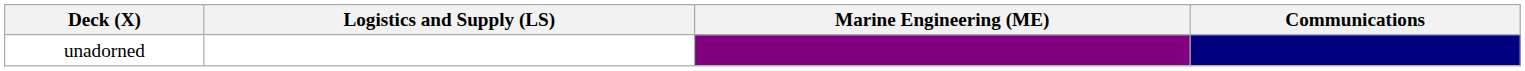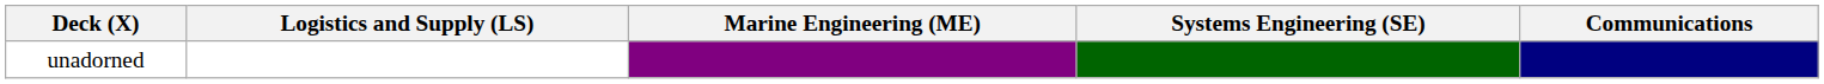 <table class="wikitable" style="width: 100%;">
 <tr>
 <th>Deck (X)</th>
 <th>Logistics and Supply (LS)</th>
 <th>Marine Engineering (ME)</th>
+<th>Systems Engineering (SE)</th>
 <th>Communications</th>
 </tr>
 <tr>
 <td style="background: white;text-align: center">unadorned</td>
 <td style="background: white;"> </td>
 <td style="background: purple;"> </td>
+<td style="background: DarkGreen;"> </td>
 <td style="background: navy;"> </td>
 </tr>
 </table>
